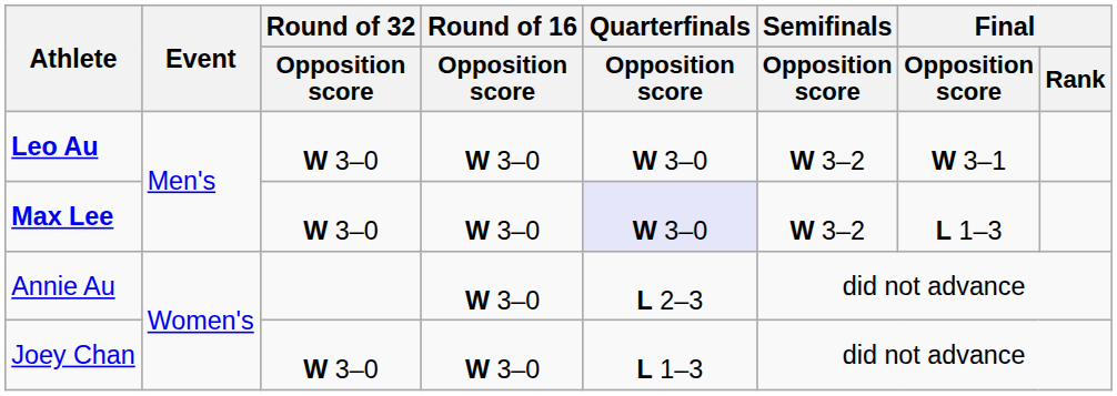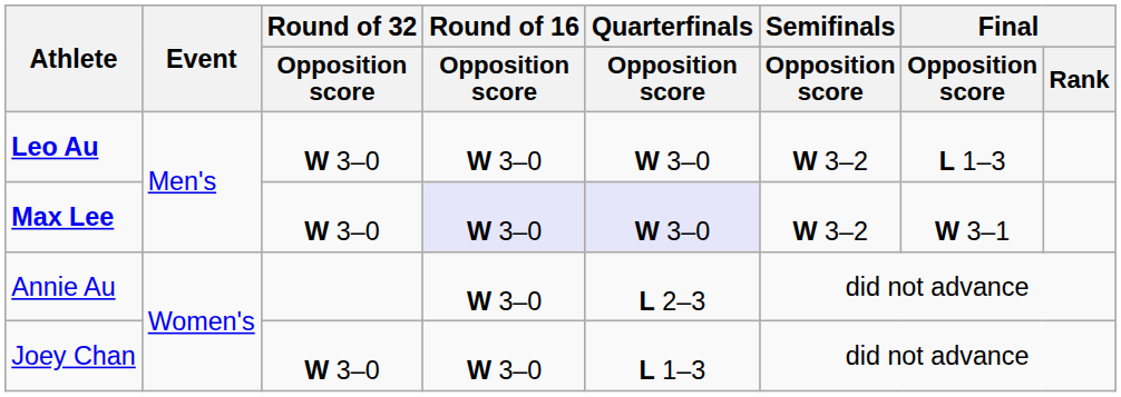 <table class=wikitable style="font-size:90%; text-align:center;">
 <tr>
 <th rowspan="2">Athlete</th>
 <th rowspan="2">Event</th>
 <th>Round of 32</th>
 <th>Round of 16</th>
 <th>Quarterfinals</th>
 <th>Semifinals</th>
 <th colspan=2>Final</th>
 </tr>
 <tr style="font-size:95%">
 <th>Opposition<br> score</th>
 <th>Opposition<br> score</th>
 <th>Opposition<br> score</th>
 <th>Opposition<br> score</th>
 <th>Opposition<br> score</th>
 <th>Rank</th>
 </tr>
 <tr>
 <td align=left><strong><a href='#'>Leo Au</a></strong></td>
 <td align=left rowspan=2><a href='#'>Men's</a></td>
 <td><br><strong>W</strong> 3–0</td>
 <td><br><strong>W</strong> 3–0</td>
 <td><br><strong>W</strong> 3–0</td>
 <td><br><strong>W</strong> 3–2</td>
-<td><br><strong>W</strong> 3–1</td>
+<td><br><strong>L</strong> 1–3</td>
 <td></td>
 </tr>
 <tr>
 <td align=left><strong><a href='#'>Max Lee</a></strong></td>
 <td><br><strong>W</strong> 3–0</td>
-<td><br><strong>W</strong> 3–0</td>
+<td style="background: lavender;"><br><strong>W</strong> 3–0</td>
 <td style="background: lavender;"><br><strong>W</strong> 3–0</td>
 <td><br><strong>W</strong> 3–2</td>
-<td><br><strong>L</strong> 1–3</td>
+<td><br><strong>W</strong> 3–1</td>
 <td></td>
 </tr>
 <tr>
 <td align=left><a href='#'>Annie Au</a></td>
 <td align=left rowspan=2><a href='#'>Women's</a></td>
 <td></td>
 <td><br><strong>W</strong> 3–0</td>
 <td><br><strong>L</strong> 2–3</td>
 <td colspan=3>did not advance</td>
 </tr>
 <tr>
 <td align=left><a href='#'>Joey Chan</a></td>
 <td><br><strong>W</strong> 3–0</td>
 <td><br><strong>W</strong> 3–0</td>
 <td><br><strong>L</strong> 1–3</td>
 <td colspan=3>did not advance</td>
 </tr>
 </table>
